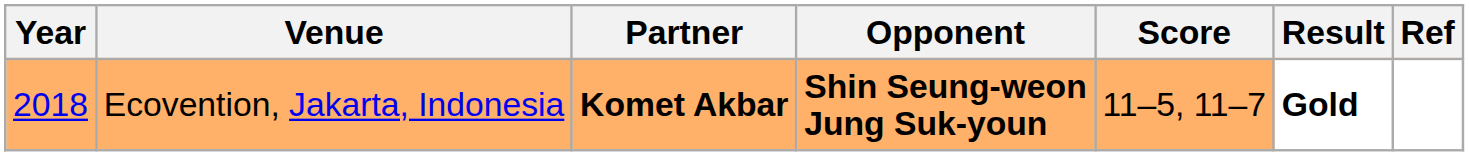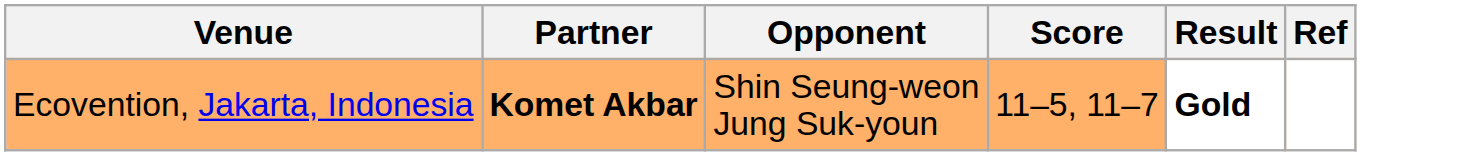 <table class="sortable wikitable" style="font-size: 90%;">
 <tr>
-<th>Year</th>
 <th>Venue</th>
 <th>Partner</th>
 <th>Opponent</th>
 <th>Score</th>
 <th>Result</th>
 <th>Ref</th>
 </tr>
 <tr style="background:#FFB069">
-<td align="center"><a href='#'>2018</a></td>
 <td align="left">Ecovention, <a href='#'>Jakarta, Indonesia</a></td>
 <td align="left"><strong> Komet Akbar</strong></td>
-<td align="left"><strong> Shin Seung-weon  <br>  Jung Suk-youn</strong></td>
+<td align="left"> Shin Seung-weon  <br>  Jung Suk-youn</td>
 <td align="left">11–5, 11–7</td>
 <td style="text-align:left; background:white"> <strong>Gold</strong></td>
 <td style="text-align:center; background:white"></td>
 </tr>
 </table>
